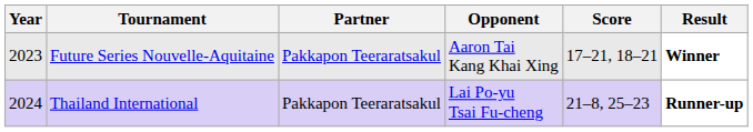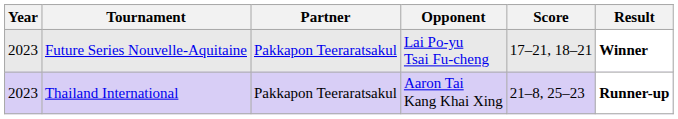 <table class="sortable wikitable" style="font-size: 90%;">
 <tr>
 <th>Year</th>
 <th>Tournament</th>
 <th>Partner</th>
 <th>Opponent</th>
 <th>Score</th>
 <th>Result</th>
 </tr>
 <tr style="background:#E9E9E9">
 <td align="center">2023</td>
 <td align="left"><a href='#'>Future Series Nouvelle-Aquitaine</a></td>
 <td align="left"> <a href='#'>Pakkapon Teeraratsakul</a></td>
-<td align="left"> <a href='#'>Aaron Tai</a><br> Kang Khai Xing</td>
+<td align="left"> <a href='#'>Lai Po-yu</a><br> <a href='#'>Tsai Fu-cheng</a></td>
 <td align="left">17–21, 18–21</td>
 <td style="text-align:left; background:white"> <strong>Winner</strong></td>
 </tr>
 <tr style="background:#D8CEF6">
-<td align="center">2024</td>
+<td align="center">2023</td>
 <td align="left"><a href='#'>Thailand International</a></td>
 <td align="left"> Pakkapon Teeraratsakul</td>
-<td align="left"> <a href='#'>Lai Po-yu</a><br> <a href='#'>Tsai Fu-cheng</a></td>
+<td align="left"> <a href='#'>Aaron Tai</a><br> Kang Khai Xing</td>
 <td align="left">21–8, 25–23</td>
 <td style="text-align:left; background:white"> <strong>Runner-up</strong></td>
 </tr>
 </table>
